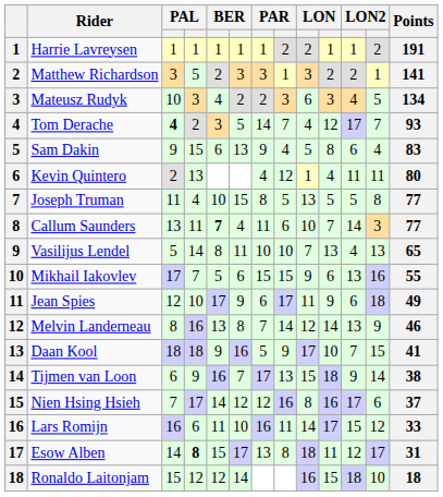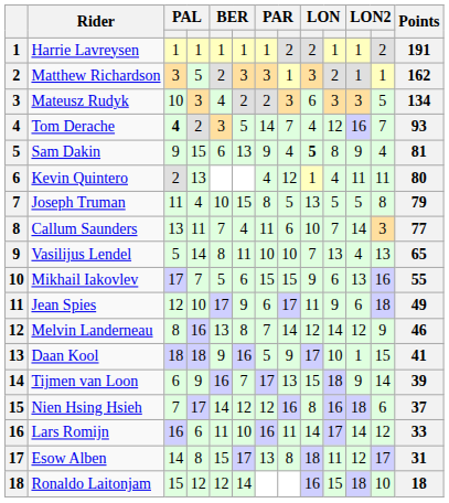 <table class="wikitable plainrowheaders" style="font-size:85%; text-align:center">
 <tr>
 <th rowspan=2 style="vertical-align:middle"></th>
 <th rowspan=2 style="vertical-align:middle">Rider</th>
 <th colspan=2>PAL<br></th>
 <th colspan=2>BER<br></th>
 <th colspan=2>PAR<br></th>
 <th colspan=2>LON<br></th>
 <th colspan=2>LON2<br></th>
 <th rowspan=2 style="vertical-align:middle">Points</th>
 </tr>
 <tr>
 <th></th>
 <th></th>
 <th></th>
 <th></th>
 <th></th>
 <th></th>
 <th></th>
 <th></th>
 <th></th>
 <th></th>
 </tr>
 <tr>
 <th>1</th>
 <td style="text-align:left"> <a href='#'>Harrie Lavreysen</a> </td>
 <td style="background:#FFFFBF;">1</td>
 <td style="background:#FFFFBF;">1</td>
 <td style="background:#FFFFBF;">1</td>
 <td style="background:#FFFFBF;">1</td>
 <td style="background:#FFFFBF;">1</td>
 <td style="background:#DFDFDF;">2</td>
 <td style="background:#DFDFDF;">2</td>
 <td style="background:#FFFFBF;">1</td>
 <td style="background:#FFFFBF;">1</td>
 <td style="background:#DFDFDF;">2</td>
 <th>191</th>
 </tr>
 <tr>
 <th>2</th>
 <td style="text-align:left"> <a href='#'>Matthew Richardson</a></td>
 <td style="background:#ffdf9f;">3</td>
 <td style="background:#dfffdf;">5</td>
 <td style="background:#DFDFDF;">2</td>
 <td style="background:#ffdf9f;">3</td>
 <td style="background:#ffdf9f;">3</td>
 <td style="background:#FFFFBF;">1</td>
 <td style="background:#ffdf9f;">3</td>
 <td style="background:#DFDFDF;">2</td>
-<td style="background:#DFDFDF;">2</td>
+<td style="background:#DFDFDF;">1</td>
 <td style="background:#FFFFBF;">1</td>
-<th>141</th>
+<th>162</th>
 </tr>
 <tr>
 <th>3</th>
 <td style="text-align:left"> <a href='#'>Mateusz Rudyk</a></td>
 <td style="background:#dfffdf;">10</td>
 <td style="background:#ffdf9f;">3</td>
 <td style="background:#dfffdf;">4</td>
 <td style="background:#DFDFDF;">2</td>
 <td style="background:#DFDFDF;">2</td>
 <td style="background:#ffdf9f;">3</td>
 <td style="background:#dfffdf;">6</td>
 <td style="background:#ffdf9f;">3</td>
-<td style="background:#ffdf9f;">4</td>
+<td style="background:#ffdf9f;">3</td>
 <td style="background:#dfffdf;">5</td>
 <th>134</th>
 </tr>
 <tr>
 <th>4</th>
 <td style="text-align:left"> <a href='#'>Tom Derache</a></td>
 <td style="background:#dfffdf;"><strong>4</strong></td>
 <td style="background:#DFDFDF;">2</td>
 <td style="background:#ffdf9f;">3</td>
 <td style="background:#dfffdf;">5</td>
 <td style="background:#dfffdf;">14</td>
 <td style="background:#dfffdf;">7</td>
 <td style="background:#dfffdf;">4</td>
 <td style="background:#dfffdf;">12</td>
-<td style="background:#cfcfff;">17</td>
+<td style="background:#cfcfff;">16</td>
 <td style="background:#dfffdf;">7</td>
 <th>93</th>
 </tr>
 <tr>
 <th>5</th>
 <td style="text-align:left"> <a href='#'>Sam Dakin</a></td>
 <td style="background:#dfffdf;">9</td>
 <td style="background:#dfffdf;">15</td>
 <td style="background:#dfffdf;">6</td>
 <td style="background:#dfffdf;">13</td>
 <td style="background:#dfffdf;">9</td>
 <td style="background:#dfffdf;">4</td>
-<td style="background:#dfffdf;">5</td>
+<td style="background:#dfffdf;"><strong>5</strong></td>
 <td style="background:#dfffdf;">8</td>
-<td style="background:#dfffdf;">6</td>
+<td style="background:#dfffdf;">9</td>
 <td style="background:#dfffdf;">4</td>
-<th>83</th>
+<th>81</th>
 </tr>
 <tr>
 <th>6</th>
 <td style="text-align:left"> <a href='#'>Kevin Quintero</a></td>
 <td style="background:#DFDFDF;">2</td>
 <td style="background:#dfffdf;">13</td>
 <td style="background:#ffffff;"></td>
 <td style="background:#ffffff;"></td>
 <td style="background:#dfffdf;">4</td>
 <td style="background:#dfffdf;">12</td>
 <td style="background:#FFFFBF;">1</td>
 <td style="background:#dfffdf;">4</td>
 <td style="background:#dfffdf;">11</td>
 <td style="background:#dfffdf;">11</td>
 <th>80</th>
 </tr>
 <tr>
 <th>7</th>
 <td style="text-align:left"> <a href='#'>Joseph Truman</a></td>
 <td style="background:#dfffdf;">11</td>
 <td style="background:#dfffdf;">4</td>
 <td style="background:#dfffdf;">10</td>
 <td style="background:#dfffdf;">15</td>
 <td style="background:#dfffdf;">8</td>
 <td style="background:#dfffdf;">5</td>
 <td style="background:#dfffdf;">13</td>
 <td style="background:#dfffdf;">5</td>
 <td style="background:#dfffdf;">5</td>
 <td style="background:#dfffdf;">8</td>
-<th>77</th>
+<th>79</th>
 </tr>
 <tr>
 <th>8</th>
 <td style="text-align:left"> <a href='#'>Callum Saunders</a></td>
 <td style="background:#dfffdf;">13</td>
 <td style="background:#dfffdf;">11</td>
-<td style="background:#dfffdf;"><strong>7</strong></td>
+<td style="background:#dfffdf;">7</td>
 <td style="background:#dfffdf;">4</td>
 <td style="background:#dfffdf;">11</td>
 <td style="background:#dfffdf;">6</td>
 <td style="background:#dfffdf;">10</td>
 <td style="background:#dfffdf;">7</td>
 <td style="background:#dfffdf;">14</td>
 <td style="background:#ffdf9f;">3</td>
 <th>77</th>
 </tr>
 <tr>
 <th>9</th>
 <td style="text-align:left"> <a href='#'>Vasilijus Lendel</a></td>
 <td style="background:#dfffdf;">5</td>
 <td style="background:#dfffdf;">14</td>
 <td style="background:#dfffdf;">8</td>
 <td style="background:#dfffdf;">11</td>
 <td style="background:#dfffdf;">10</td>
 <td style="background:#dfffdf;">10</td>
 <td style="background:#dfffdf;">7</td>
 <td style="background:#dfffdf;">13</td>
 <td style="background:#dfffdf;">4</td>
 <td style="background:#dfffdf;">13</td>
 <th>65</th>
 </tr>
 <tr>
 <th>10</th>
 <td style="text-align:left"> <a href='#'>Mikhail Iakovlev</a></td>
 <td style="background:#cfcfff;">17</td>
 <td style="background:#dfffdf;">7</td>
 <td style="background:#dfffdf;">5</td>
 <td style="background:#dfffdf;">6</td>
 <td style="background:#dfffdf;">15</td>
 <td style="background:#dfffdf;">15</td>
 <td style="background:#dfffdf;">9</td>
 <td style="background:#dfffdf;">6</td>
 <td style="background:#dfffdf;">13</td>
 <td style="background:#cfcfff;">16</td>
 <th>55</th>
 </tr>
 <tr>
 <th>11</th>
 <td style="text-align:left"> <a href='#'>Jean Spies</a></td>
 <td style="background:#dfffdf;">12</td>
 <td style="background:#dfffdf;">10</td>
 <td style="background:#cfcfff;">17</td>
 <td style="background:#dfffdf;">9</td>
 <td style="background:#dfffdf;">6</td>
 <td style="background:#cfcfff;">17</td>
 <td style="background:#dfffdf;">11</td>
 <td style="background:#dfffdf;">9</td>
 <td style="background:#dfffdf;">6</td>
 <td style="background:#cfcfff;">18</td>
 <th>49</th>
 </tr>
 <tr>
 <th>12</th>
 <td style="text-align:left"> <a href='#'>Melvin Landerneau</a></td>
 <td style="background:#dfffdf;">8</td>
 <td style="background:#cfcfff;">16</td>
 <td style="background:#dfffdf;">13</td>
 <td style="background:#dfffdf;">8</td>
 <td style="background:#dfffdf;">7</td>
 <td style="background:#dfffdf;">14</td>
 <td style="background:#dfffdf;">12</td>
 <td style="background:#dfffdf;">14</td>
-<td style="background:#dfffdf;">13</td>
+<td style="background:#dfffdf;">12</td>
 <td style="background:#dfffdf;">9</td>
 <th>46</th>
 </tr>
 <tr>
 <th>13</th>
 <td style="text-align:left"> <a href='#'>Daan Kool</a></td>
 <td style="background:#cfcfff;">18</td>
 <td style="background:#cfcfff;">18</td>
 <td style="background:#dfffdf;">9</td>
 <td style="background:#cfcfff;">16</td>
 <td style="background:#dfffdf;">5</td>
 <td style="background:#dfffdf;">9</td>
 <td style="background:#cfcfff;">17</td>
 <td style="background:#dfffdf;">10</td>
-<td style="background:#dfffdf;">7</td>
+<td style="background:#dfffdf;">1</td>
 <td style="background:#dfffdf;">15</td>
 <th>41</th>
 </tr>
 <tr>
 <th>14</th>
 <td style="text-align:left"> <a href='#'>Tijmen van Loon</a></td>
 <td style="background:#dfffdf;">6</td>
 <td style="background:#dfffdf;">9</td>
 <td style="background:#cfcfff;">16</td>
 <td style="background:#dfffdf;">7</td>
 <td style="background:#cfcfff;">17</td>
 <td style="background:#dfffdf;">13</td>
 <td style="background:#dfffdf;">15</td>
 <td style="background:#cfcfff;">18</td>
 <td style="background:#dfffdf;">9</td>
 <td style="background:#dfffdf;">14</td>
-<th>38</th>
+<th>39</th>
 </tr>
 <tr>
 <th>15</th>
 <td style="text-align:left"> <a href='#'>Nien Hsing Hsieh</a></td>
 <td style="background:#dfffdf;">7</td>
 <td style="background:#cfcfff;">17</td>
 <td style="background:#dfffdf;">14</td>
 <td style="background:#dfffdf;">12</td>
 <td style="background:#dfffdf;">12</td>
 <td style="background:#cfcfff;">16</td>
 <td style="background:#dfffdf;">8</td>
 <td style="background:#cfcfff;">16</td>
-<td style="background:#cfcfff;">17</td>
+<td style="background:#cfcfff;">18</td>
 <td style="background:#dfffdf;">6</td>
 <th>37</th>
 </tr>
 <tr>
 <th>16</th>
 <td style="text-align:left"> <a href='#'>Lars Romijn</a></td>
 <td style="background:#cfcfff;">16</td>
 <td style="background:#dfffdf;">6</td>
 <td style="background:#dfffdf;">11</td>
 <td style="background:#dfffdf;">10</td>
 <td style="background:#cfcfff;">16</td>
 <td style="background:#dfffdf;">11</td>
 <td style="background:#dfffdf;">14</td>
 <td style="background:#cfcfff;">17</td>
-<td style="background:#dfffdf;">15</td>
+<td style="background:#dfffdf;">14</td>
 <td style="background:#dfffdf;">12</td>
 <th>33</th>
 </tr>
 <tr>
 <th>17</th>
 <td style="text-align:left"> <a href='#'>Esow Alben</a></td>
 <td style="background:#dfffdf;">14</td>
-<td style="background:#dfffdf;"><strong>8</strong></td>
+<td style="background:#dfffdf;">8</td>
 <td style="background:#dfffdf;">15</td>
 <td style="background:#cfcfff;">17</td>
 <td style="background:#dfffdf;">13</td>
 <td style="background:#dfffdf;">8</td>
 <td style="background:#cfcfff;">18</td>
 <td style="background:#dfffdf;">11</td>
 <td style="background:#dfffdf;">12</td>
 <td style="background:#cfcfff;">17</td>
 <th>31</th>
 </tr>
 <tr>
 <th>18</th>
 <td style="text-align:left"> <a href='#'>Ronaldo Laitonjam</a></td>
 <td style="background:#dfffdf;">15</td>
 <td style="background:#dfffdf;">12</td>
 <td style="background:#dfffdf;">12</td>
 <td style="background:#dfffdf;">14</td>
 <td style="background:#ffffff;"></td>
 <td style="background:#ffffff;"></td>
 <td style="background:#cfcfff;">16</td>
 <td style="background:#dfffdf;">15</td>
 <td style="background:#cfcfff;">18</td>
 <td style="background:#dfffdf;">10</td>
 <th>18</th>
 </tr>
 </table>
